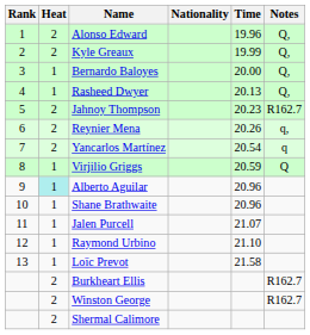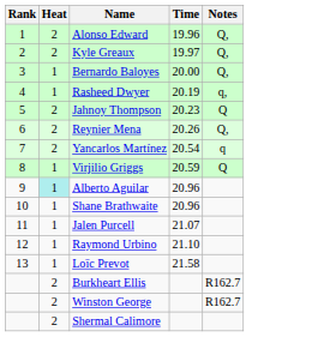 <table class="wikitable sortable" style="text-align:center">
 <tr>
 <th>Rank</th>
 <th>Heat</th>
 <th>Name</th>
-<th>Nationality</th>
 <th>Time</th>
 <th>Notes</th>
 </tr>
 <tr bgcolor=ccffcc>
 <td>1</td>
 <td>2</td>
 <td align=left><a href='#'>Alonso Edward</a></td>
-<td align=left></td>
 <td>19.96</td>
 <td>Q, <strong></strong></td>
 </tr>
 <tr bgcolor=ccffcc>
 <td>2</td>
 <td>2</td>
 <td align=left><a href='#'>Kyle Greaux</a></td>
-<td align=left></td>
-<td>19.99</td>
+<td>19.97</td>
 <td>Q, <strong></strong></td>
 </tr>
 <tr bgcolor=ccffcc>
 <td>3</td>
 <td>1</td>
 <td align=left><a href='#'>Bernardo Baloyes</a></td>
-<td align=left></td>
 <td>20.00</td>
 <td>Q, <strong></strong></td>
 </tr>
 <tr bgcolor=ccffcc>
 <td>4</td>
 <td>1</td>
 <td align=left><a href='#'>Rasheed Dwyer</a></td>
-<td align=left></td>
-<td>20.13</td>
-<td>Q, <strong></strong></td>
+<td>20.19</td>
+<td>q, <strong></strong></td>
 </tr>
 <tr bgcolor=ccffcc>
 <td>5</td>
 <td>2</td>
 <td align=left><a href='#'>Jahnoy Thompson</a></td>
-<td align=left></td>
 <td>20.23</td>
-<td>R162.7</td>
+<td>Q</td>
 </tr>
 <tr bgcolor=ddffdd>
 <td>6</td>
 <td>2</td>
 <td align=left><a href='#'>Reynier Mena</a></td>
-<td align=left></td>
 <td>20.26</td>
-<td>q, <strong></strong></td>
+<td>Q, <strong></strong></td>
 </tr>
 <tr bgcolor=ddffdd>
 <td>7</td>
 <td>2</td>
 <td align=left><a href='#'>Yancarlos Martínez</a></td>
-<td align=left></td>
 <td>20.54</td>
 <td>q</td>
 </tr>
 <tr bgcolor=ccffcc>
 <td>8</td>
 <td>1</td>
 <td align=left><a href='#'>Virjilio Griggs</a></td>
-<td align=left></td>
 <td>20.59</td>
 <td>Q</td>
 </tr>
 <tr>
 <td>9</td>
 <td style="background: paleturquoise;">1</td>
 <td align=left><a href='#'>Alberto Aguilar</a></td>
-<td align=left></td>
 <td>20.96</td>
 <td><strong></strong></td>
 </tr>
 <tr>
 <td>10</td>
 <td>1</td>
 <td align=left><a href='#'>Shane Brathwaite</a></td>
-<td align=left></td>
 <td>20.96</td>
 <td></td>
 </tr>
 <tr>
 <td>11</td>
 <td>1</td>
 <td align=left><a href='#'>Jalen Purcell</a></td>
-<td align=left></td>
 <td>21.07</td>
 <td></td>
 </tr>
 <tr>
 <td>12</td>
 <td>1</td>
 <td align=left><a href='#'>Raymond Urbino</a></td>
-<td align=left></td>
 <td>21.10</td>
 <td></td>
 </tr>
 <tr>
 <td>13</td>
 <td>1</td>
 <td align=left><a href='#'>Loïc Prevot</a></td>
-<td align=left></td>
 <td>21.58</td>
 <td></td>
 </tr>
 <tr>
 <td></td>
 <td>2</td>
 <td align=left><a href='#'>Burkheart Ellis</a></td>
-<td align=left></td>
 <td></td>
 <td>R162.7</td>
 </tr>
 <tr>
 <td></td>
 <td>2</td>
 <td align=left><a href='#'>Winston George</a></td>
-<td align=left></td>
 <td></td>
 <td>R162.7</td>
 </tr>
 <tr>
 <td></td>
 <td>2</td>
 <td align=left><a href='#'>Shermal Calimore</a></td>
-<td align=left></td>
 <td></td>
 <td></td>
 </tr>
 </table>
